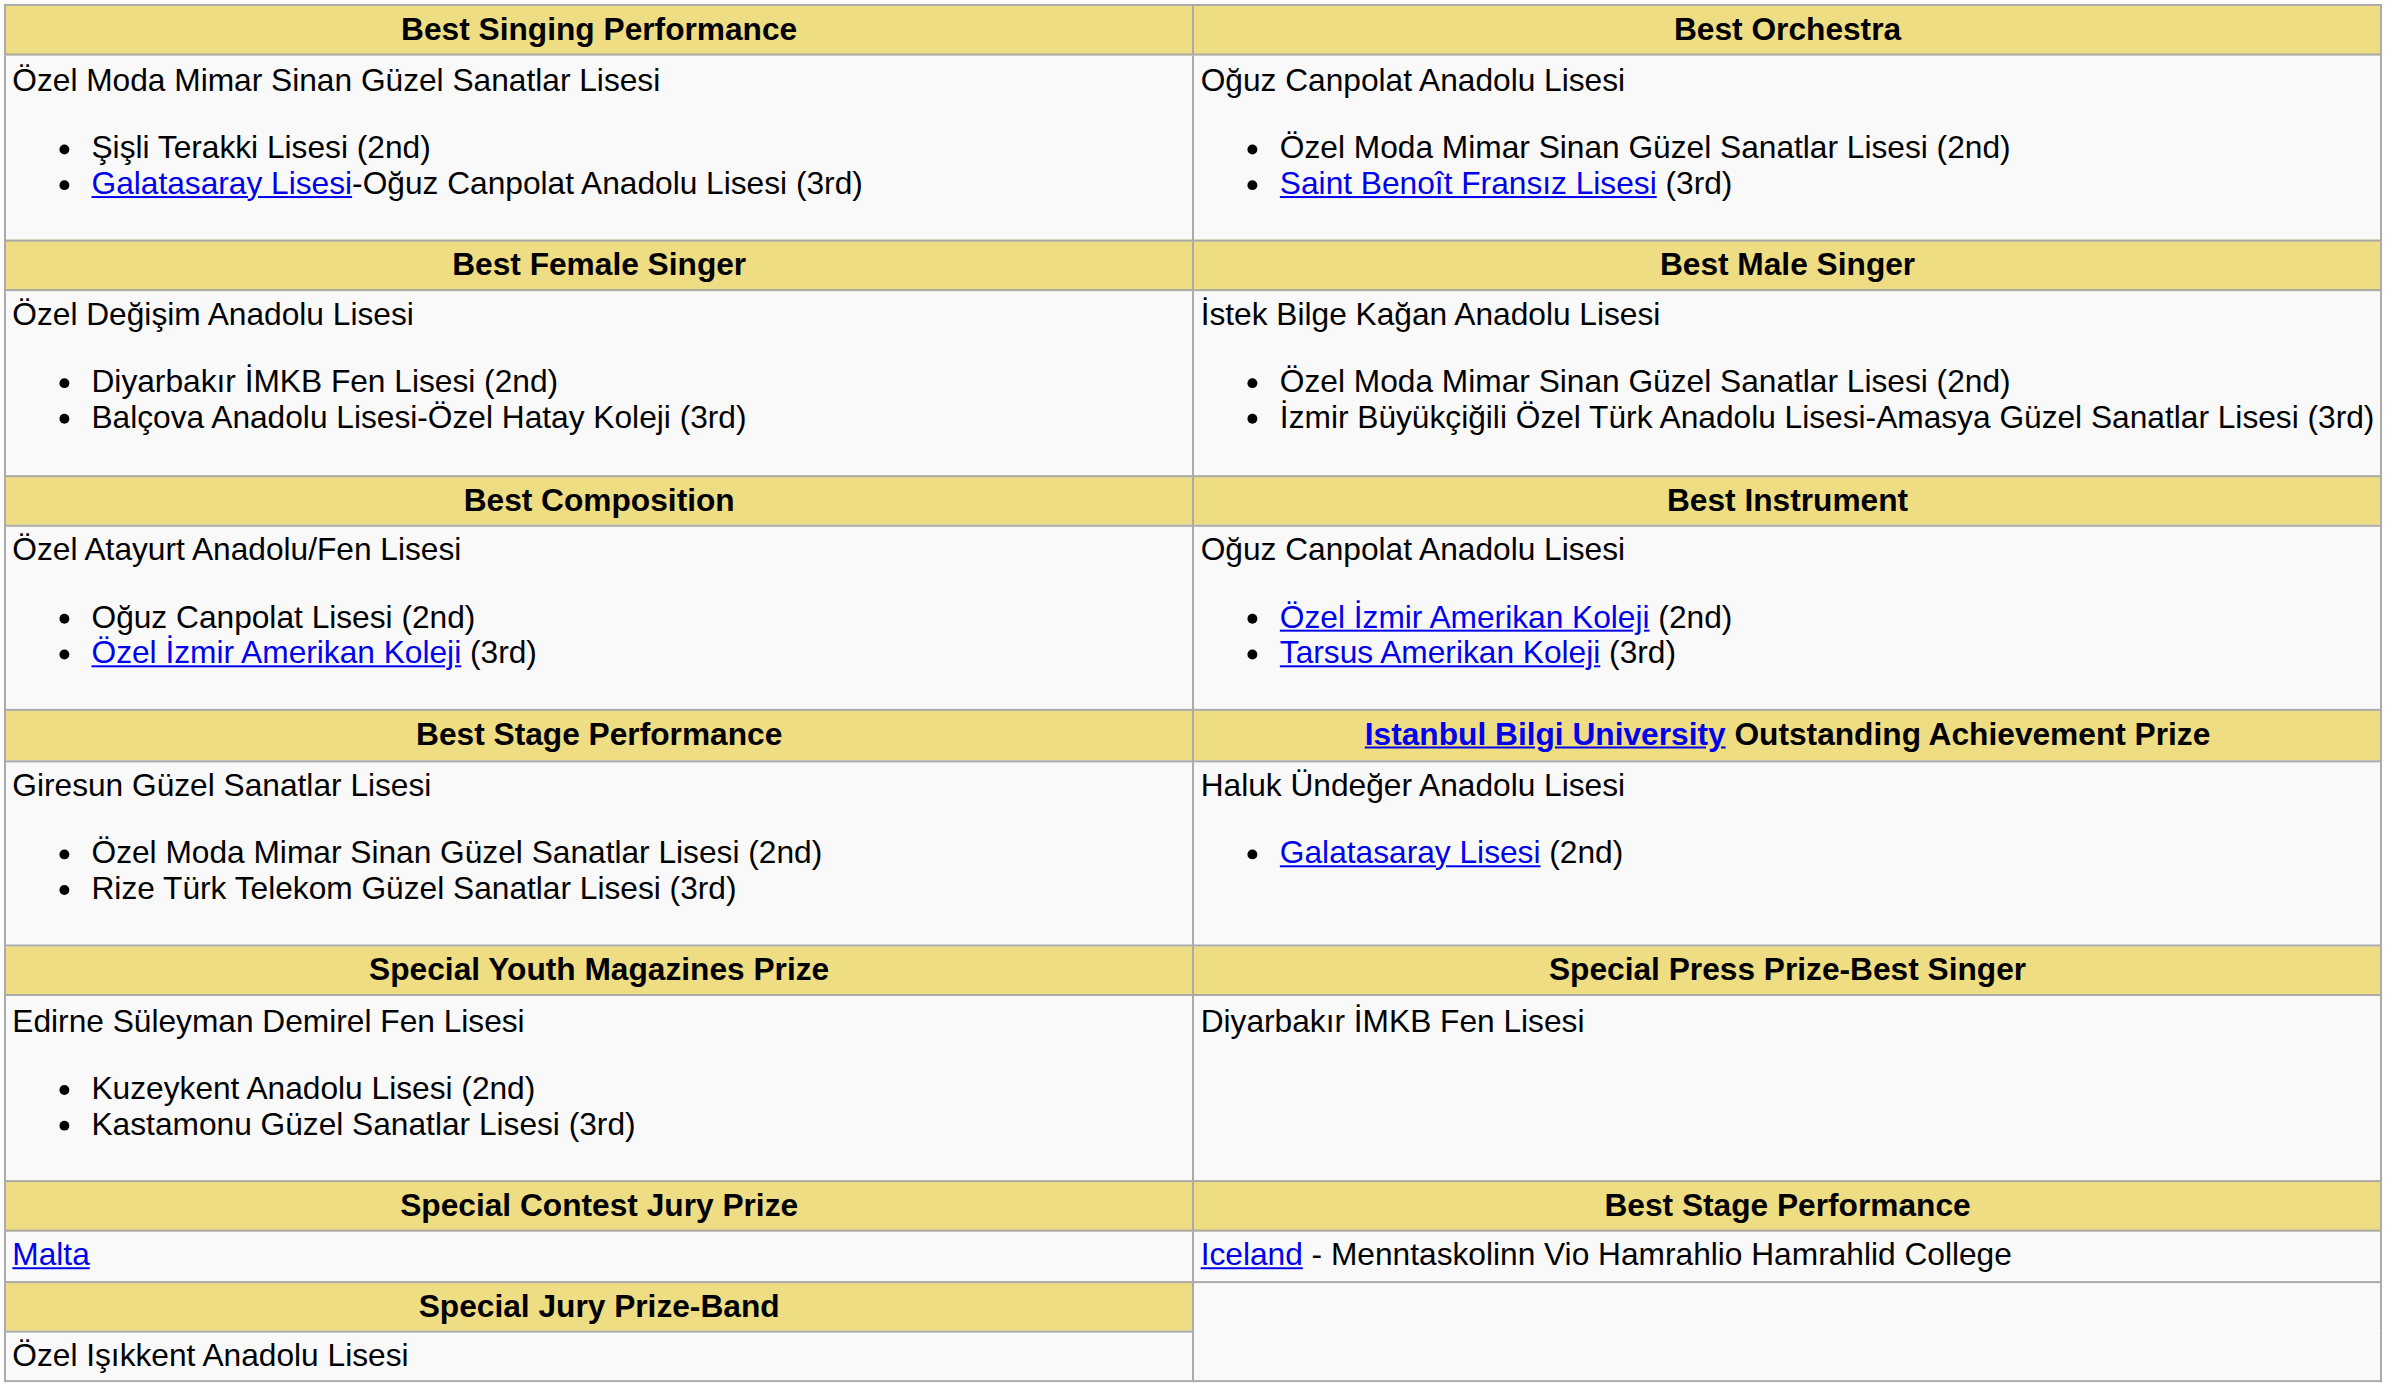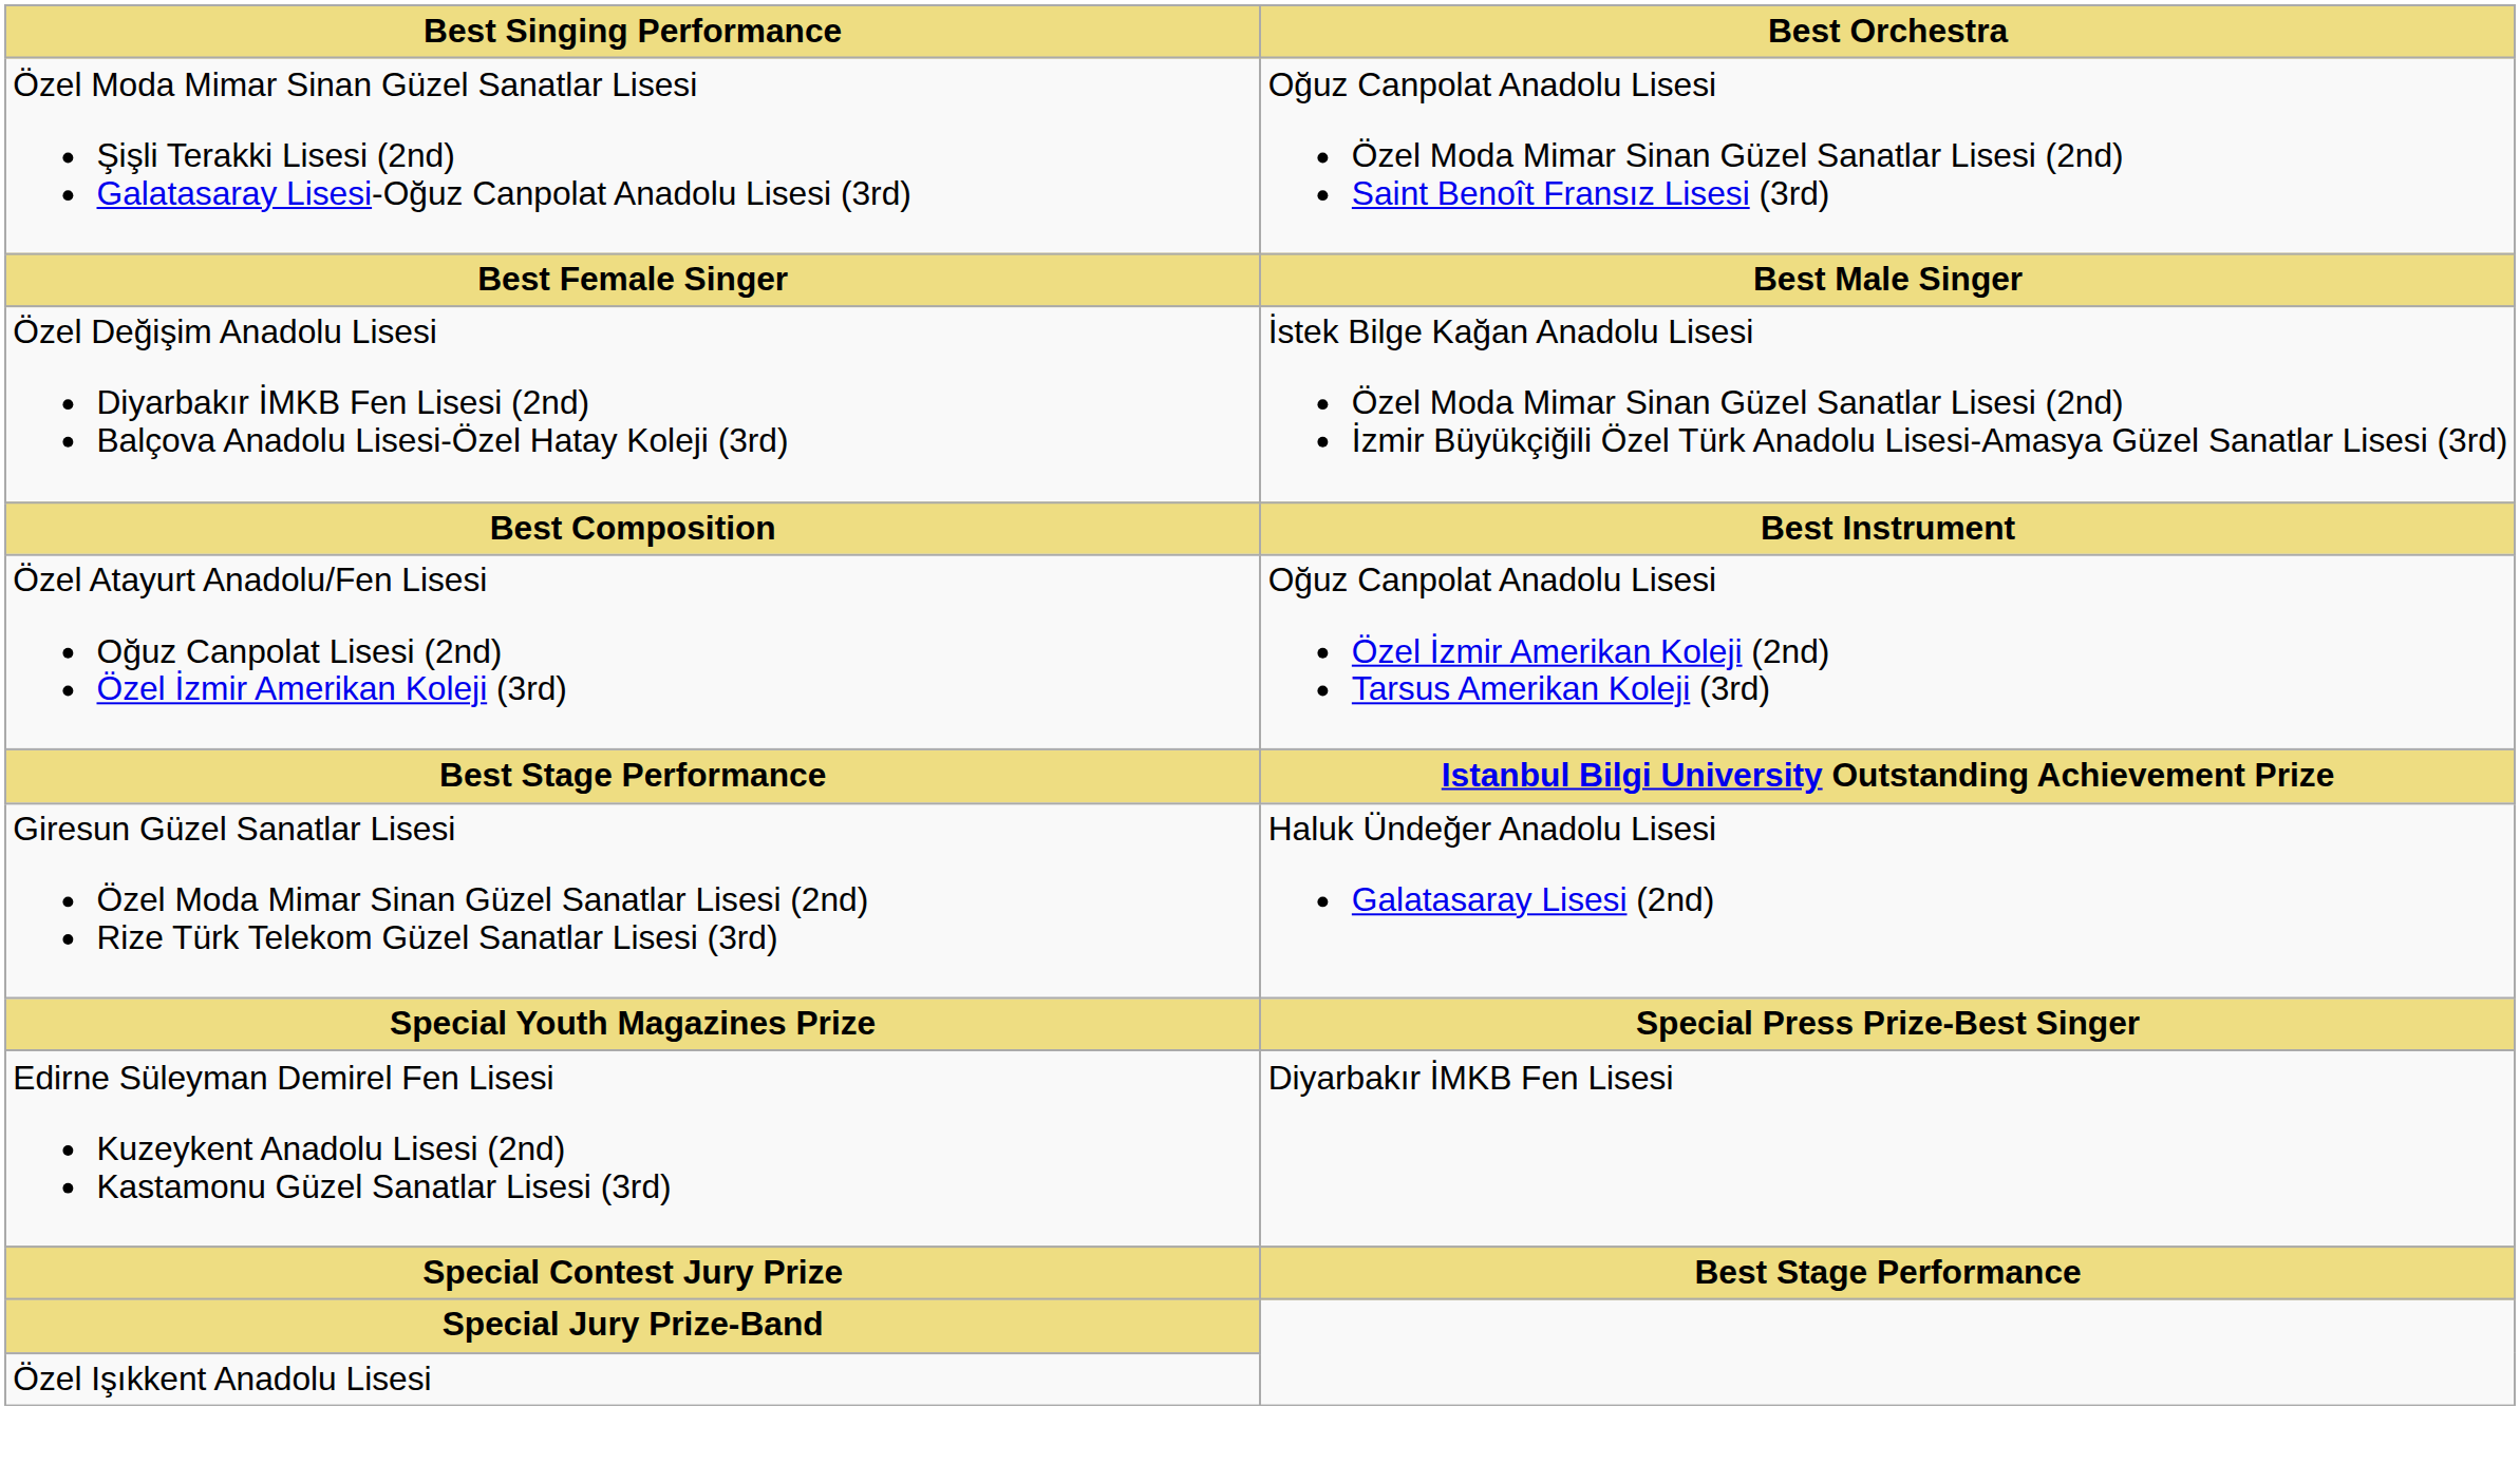 <table class=wikitable>
 <tr>
 <th style="background:#EEDD82; width:50%">Best Singing Performance</th>
 <th style="background:#EEDD82; width:50%">Best Orchestra</th>
 </tr>
 <tr>
 <td valign="top">Özel Moda Mimar Sinan Güzel Sanatlar Lisesi<br><ul><li>Şişli Terakki Lisesi (2nd)</li><li><a href='#'>Galatasaray Lisesi</a>-Oğuz Canpolat Anadolu Lisesi (3rd)</li></ul></td>
 <td valign="top">Oğuz Canpolat Anadolu Lisesi<br><ul><li>Özel Moda Mimar Sinan Güzel Sanatlar Lisesi (2nd)</li><li><a href='#'>Saint Benoît Fransız Lisesi</a> (3rd)</li></ul></td>
 </tr>
 <tr>
 <th style="background:#EEDD82; width:50%">Best Female Singer</th>
 <th style="background:#EEDD82; width:50%">Best Male Singer</th>
 </tr>
 <tr>
 <td valign="top">Özel Değişim Anadolu Lisesi<br><ul><li>Diyarbakır İMKB Fen Lisesi (2nd)</li><li>Balçova Anadolu Lisesi-Özel Hatay Koleji (3rd)</li></ul></td>
 <td valign="top">İstek Bilge Kağan Anadolu Lisesi<br><ul><li>Özel Moda Mimar Sinan Güzel Sanatlar Lisesi (2nd)</li><li>İzmir Büyükçiğili Özel Türk Anadolu Lisesi-Amasya Güzel Sanatlar Lisesi (3rd)</li></ul></td>
 </tr>
 <tr>
 <th style="background:#EEDD82; width:50%">Best Composition</th>
 <th style="background:#EEDD82; width:50%">Best Instrument</th>
 </tr>
 <tr>
 <td valign="top">Özel Atayurt Anadolu/Fen Lisesi<br><ul><li>Oğuz Canpolat Lisesi (2nd)</li><li><a href='#'>Özel İzmir Amerikan Koleji</a> (3rd)</li></ul></td>
 <td valign="top">Oğuz Canpolat Anadolu Lisesi<br><ul><li><a href='#'>Özel İzmir Amerikan Koleji</a> (2nd)</li><li><a href='#'>Tarsus Amerikan Koleji</a> (3rd)</li></ul></td>
 </tr>
 <tr>
 <th style="background:#EEDD82; width:50%">Best Stage Performance</th>
 <th style="background:#EEDD82; width:50%"><a href='#'>Istanbul Bilgi University</a> Outstanding Achievement Prize</th>
 </tr>
 <tr>
 <td valign="top">Giresun Güzel Sanatlar Lisesi<br><ul><li>Özel Moda Mimar Sinan Güzel Sanatlar Lisesi (2nd)</li><li>Rize Türk Telekom Güzel Sanatlar Lisesi (3rd)</li></ul></td>
 <td valign="top">Haluk Ündeğer Anadolu Lisesi<br><ul><li><a href='#'>Galatasaray Lisesi</a> (2nd)</li></ul></td>
 </tr>
 <tr>
 <th style="background:#EEDD82; width:50%">Special Youth Magazines Prize</th>
 <th style="background:#EEDD82; width:50%">Special Press Prize-Best Singer</th>
 </tr>
 <tr>
 <td valign="top">Edirne Süleyman Demirel Fen Lisesi<br><ul><li>Kuzeykent Anadolu Lisesi (2nd)</li><li>Kastamonu Güzel Sanatlar Lisesi (3rd)</li></ul></td>
 <td valign="top">Diyarbakır İMKB Fen Lisesi</td>
 </tr>
 <tr>
 <th style="background:#EEDD82; width:50%">Special Contest Jury Prize</th>
 <th style="background:#EEDD82; width:50%">Best Stage Performance</th>
 </tr>
 <tr>
-<td valign="top"><a href='#'>Malta</a></td>
-<td valign="top"><a href='#'>Iceland</a> - Menntaskolinn Vio Hamrahlio Hamrahlid College</td>
-</tr>
-<tr>
 <th style="background:#EEDD82; width:50%">Special Jury Prize-Band</th>
 </tr>
 <tr>
 <td valign="top">Özel Işıkkent Anadolu Lisesi</td>
 </tr>
 </table>
